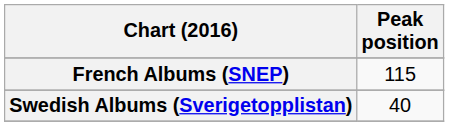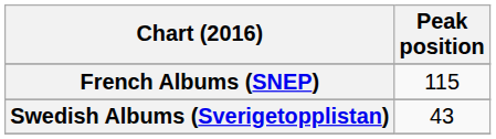 <table class="wikitable sortable plainrowheaders" style="text-align:center">
 <tr>
 <th scope="col">Chart (2016)</th>
 <th scope="col">Peak<br> position</th>
 </tr>
 <tr>
 </tr>
 <tr>
 </tr>
 <tr>
 </tr>
 <tr>
 </tr>
 <tr>
 <th scope="row">French Albums (<a href='#'>SNEP</a>)</th>
 <td>115</td>
 </tr>
 <tr>
 </tr>
 <tr>
 <th scope="row">Swedish Albums (<a href='#'>Sverigetopplistan</a>)</th>
-<td>40</td>
+<td>43</td>
 </tr>
 <tr>
 </tr>
 </table>
